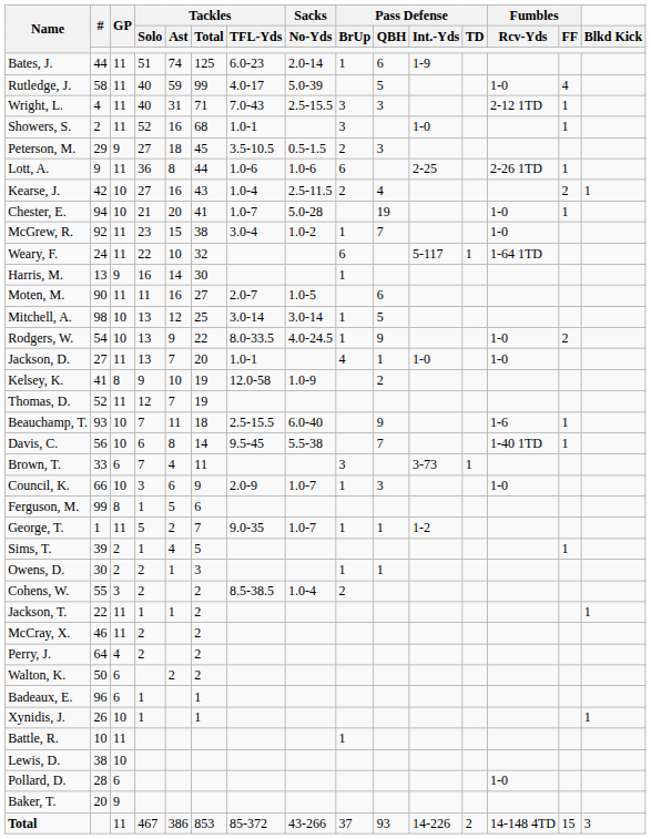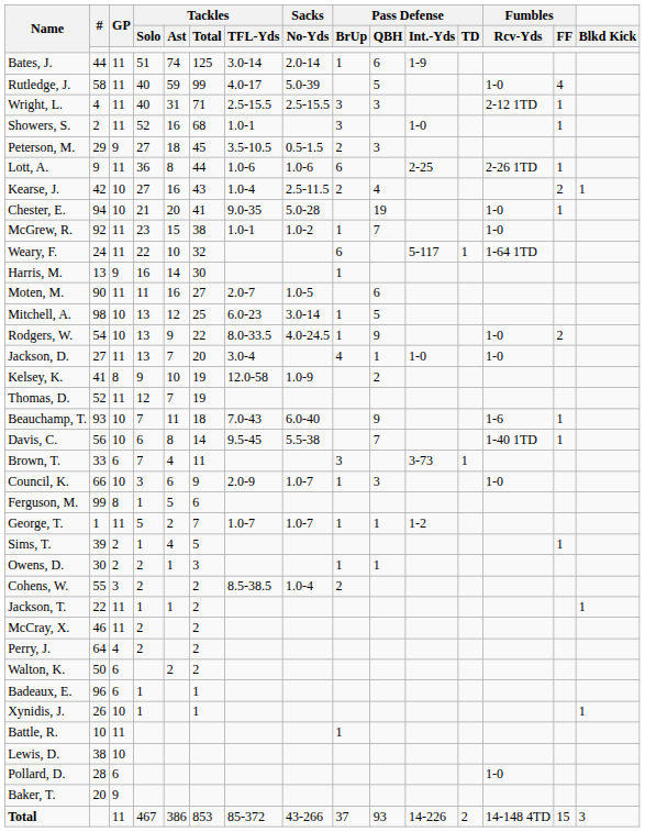 <table class="wikitable" style="white-space:nowrap;">
 <tr>
 <th rowspan="3">Name</th>
 <th rowspan="2">#</th>
 <th rowspan="2">GP</th>
 <th colspan="4">Tackles</th>
 <th>Sacks</th>
 <th colspan="4">Pass Defense</th>
 <th colspan="2">Fumbles</th>
 </tr>
 <tr>
 <th>Solo</th>
 <th>Ast</th>
 <th>Total</th>
 <th>TFL-Yds</th>
 <th>No-Yds</th>
 <th>BrUp</th>
 <th>QBH</th>
 <th>Int.-Yds</th>
 <th>TD</th>
 <th>Rcv-Yds</th>
 <th>FF</th>
 <th>Blkd Kick</th>
 </tr>
 <tr>
 <td></td>
 </tr>
 <tr>
 <td>Bates, J.</td>
 <td>44</td>
 <td>11</td>
 <td>51</td>
 <td>74</td>
 <td>125</td>
-<td>6.0-23</td>
+<td>3.0-14</td>
 <td>2.0-14</td>
 <td>1</td>
 <td>6</td>
 <td>1-9</td>
 <td></td>
 <td></td>
 <td></td>
 <td></td>
 </tr>
 <tr>
 <td>Rutledge, J.</td>
 <td>58</td>
 <td>11</td>
 <td>40</td>
 <td>59</td>
 <td>99</td>
 <td>4.0-17</td>
 <td>5.0-39</td>
 <td></td>
 <td>5</td>
 <td></td>
 <td></td>
 <td>1-0</td>
 <td>4</td>
 <td></td>
 </tr>
 <tr>
 <td>Wright, L.</td>
 <td>4</td>
 <td>11</td>
 <td>40</td>
 <td>31</td>
 <td>71</td>
-<td>7.0-43</td>
+<td>2.5-15.5</td>
 <td>2.5-15.5</td>
 <td>3</td>
 <td>3</td>
 <td></td>
 <td></td>
 <td>2-12 1TD</td>
 <td>1</td>
 <td></td>
 </tr>
 <tr>
 <td>Showers, S.</td>
 <td>2</td>
 <td>11</td>
 <td>52</td>
 <td>16</td>
 <td>68</td>
 <td>1.0-1</td>
 <td></td>
 <td>3</td>
 <td></td>
 <td>1-0</td>
 <td></td>
 <td></td>
 <td>1</td>
 <td></td>
 </tr>
 <tr>
 <td>Peterson, M.</td>
 <td>29</td>
 <td>9</td>
 <td>27</td>
 <td>18</td>
 <td>45</td>
 <td>3.5-10.5</td>
 <td>0.5-1.5</td>
 <td>2</td>
 <td>3</td>
 <td></td>
 <td></td>
 <td></td>
 <td></td>
 <td></td>
 </tr>
 <tr>
 <td>Lott, A.</td>
 <td>9</td>
 <td>11</td>
 <td>36</td>
 <td>8</td>
 <td>44</td>
 <td>1.0-6</td>
 <td>1.0-6</td>
 <td>6</td>
 <td></td>
 <td>2-25</td>
 <td></td>
 <td>2-26 1TD</td>
 <td>1</td>
 <td></td>
 </tr>
 <tr>
 <td>Kearse, J.</td>
 <td>42</td>
 <td>10</td>
 <td>27</td>
 <td>16</td>
 <td>43</td>
 <td>1.0-4</td>
 <td>2.5-11.5</td>
 <td>2</td>
 <td>4</td>
 <td></td>
 <td></td>
 <td></td>
 <td>2</td>
 <td>1</td>
 </tr>
 <tr>
 <td>Chester, E.</td>
 <td>94</td>
 <td>10</td>
 <td>21</td>
 <td>20</td>
 <td>41</td>
-<td>1.0-7</td>
+<td>9.0-35</td>
 <td>5.0-28</td>
 <td></td>
 <td>19</td>
 <td></td>
 <td></td>
 <td>1-0</td>
 <td>1</td>
 <td></td>
 </tr>
 <tr>
 <td>McGrew, R.</td>
 <td>92</td>
 <td>11</td>
 <td>23</td>
 <td>15</td>
 <td>38</td>
-<td>3.0-4</td>
+<td>1.0-1</td>
 <td>1.0-2</td>
 <td>1</td>
 <td>7</td>
 <td></td>
 <td></td>
 <td>1-0</td>
 <td></td>
 <td></td>
 </tr>
 <tr>
 <td>Weary, F.</td>
 <td>24</td>
 <td>11</td>
 <td>22</td>
 <td>10</td>
 <td>32</td>
 <td></td>
 <td></td>
 <td>6</td>
 <td></td>
 <td>5-117</td>
 <td>1</td>
 <td>1-64 1TD</td>
 <td></td>
 <td></td>
 </tr>
 <tr>
 <td>Harris, M.</td>
 <td>13</td>
 <td>9</td>
 <td>16</td>
 <td>14</td>
 <td>30</td>
 <td></td>
 <td></td>
 <td>1</td>
 <td></td>
 <td></td>
 <td></td>
 <td></td>
 <td></td>
 </tr>
 <tr>
 <td>Moten, M.</td>
 <td>90</td>
 <td>11</td>
 <td>11</td>
 <td>16</td>
 <td>27</td>
 <td>2.0-7</td>
 <td>1.0-5</td>
 <td></td>
 <td>6</td>
 <td></td>
 <td></td>
 <td></td>
 <td></td>
 <td></td>
 </tr>
 <tr>
 <td>Mitchell, A.</td>
 <td>98</td>
 <td>10</td>
 <td>13</td>
 <td>12</td>
 <td>25</td>
-<td>3.0-14</td>
+<td>6.0-23</td>
 <td>3.0-14</td>
 <td>1</td>
 <td>5</td>
 <td></td>
 <td></td>
 <td></td>
 <td></td>
 <td></td>
 </tr>
 <tr>
 <td>Rodgers, W.</td>
 <td>54</td>
 <td>10</td>
 <td>13</td>
 <td>9</td>
 <td>22</td>
 <td>8.0-33.5</td>
 <td>4.0-24.5</td>
 <td>1</td>
 <td>9</td>
 <td></td>
 <td></td>
 <td>1-0</td>
 <td>2</td>
 <td></td>
 </tr>
 <tr>
 <td>Jackson, D.</td>
 <td>27</td>
 <td>11</td>
 <td>13</td>
 <td>7</td>
 <td>20</td>
-<td>1.0-1</td>
+<td>3.0-4</td>
 <td></td>
 <td>4</td>
 <td>1</td>
 <td>1-0</td>
 <td></td>
 <td>1-0</td>
 <td></td>
 <td></td>
 </tr>
 <tr>
 <td>Kelsey, K.</td>
 <td>41</td>
 <td>8</td>
 <td>9</td>
 <td>10</td>
 <td>19</td>
 <td>12.0-58</td>
 <td>1.0-9</td>
 <td></td>
 <td>2</td>
 <td></td>
 <td></td>
 <td></td>
 <td></td>
 <td></td>
 </tr>
 <tr>
 <td>Thomas, D.</td>
 <td>52</td>
 <td>11</td>
 <td>12</td>
 <td>7</td>
 <td>19</td>
 <td></td>
 <td></td>
 <td></td>
 <td></td>
 <td></td>
 <td></td>
 <td></td>
 <td></td>
 <td></td>
 </tr>
 <tr>
 <td>Beauchamp, T.</td>
 <td>93</td>
 <td>10</td>
 <td>7</td>
 <td>11</td>
 <td>18</td>
-<td>2.5-15.5</td>
+<td>7.0-43</td>
 <td>6.0-40</td>
 <td></td>
 <td>9</td>
 <td></td>
 <td></td>
 <td>1-6</td>
 <td>1</td>
 <td></td>
 </tr>
 <tr>
 <td>Davis, C.</td>
 <td>56</td>
 <td>10</td>
 <td>6</td>
 <td>8</td>
 <td>14</td>
 <td>9.5-45</td>
 <td>5.5-38</td>
 <td></td>
 <td>7</td>
 <td></td>
 <td></td>
 <td>1-40 1TD</td>
 <td>1</td>
 <td></td>
 </tr>
 <tr>
 <td>Brown, T.</td>
 <td>33</td>
 <td>6</td>
 <td>7</td>
 <td>4</td>
 <td>11</td>
 <td></td>
 <td></td>
 <td>3</td>
 <td></td>
 <td>3-73</td>
 <td>1</td>
 <td></td>
 <td></td>
 <td></td>
 </tr>
 <tr>
 <td>Council, K.</td>
 <td>66</td>
 <td>10</td>
 <td>3</td>
 <td>6</td>
 <td>9</td>
 <td>2.0-9</td>
 <td>1.0-7</td>
 <td>1</td>
 <td>3</td>
 <td></td>
 <td></td>
 <td>1-0</td>
 <td></td>
 <td></td>
 </tr>
 <tr>
 <td>Ferguson, M.</td>
 <td>99</td>
 <td>8</td>
 <td>1</td>
 <td>5</td>
 <td>6</td>
 <td></td>
 <td></td>
 <td></td>
 <td></td>
 <td></td>
 <td></td>
 <td></td>
 <td></td>
 <td></td>
 </tr>
 <tr>
 <td>George, T.</td>
 <td>1</td>
 <td>11</td>
 <td>5</td>
 <td>2</td>
 <td>7</td>
-<td>9.0-35</td>
+<td>1.0-7</td>
 <td>1.0-7</td>
 <td>1</td>
 <td>1</td>
 <td>1-2</td>
 <td></td>
 <td></td>
 <td></td>
 <td></td>
 </tr>
 <tr>
 <td>Sims, T.</td>
 <td>39</td>
 <td>2</td>
 <td>1</td>
 <td>4</td>
 <td>5</td>
 <td></td>
 <td></td>
 <td></td>
 <td></td>
 <td></td>
 <td></td>
 <td></td>
 <td>1</td>
 <td></td>
 </tr>
 <tr>
 <td>Owens, D.</td>
 <td>30</td>
 <td>2</td>
 <td>2</td>
 <td>1</td>
 <td>3</td>
 <td></td>
 <td></td>
 <td>1</td>
 <td>1</td>
 <td></td>
 <td></td>
 <td></td>
 <td></td>
 <td></td>
 </tr>
 <tr>
 <td>Cohens, W.</td>
 <td>55</td>
 <td>3</td>
 <td>2</td>
 <td></td>
 <td>2</td>
 <td>8.5-38.5</td>
 <td>1.0-4</td>
 <td>2</td>
 <td></td>
 <td></td>
 <td></td>
 <td></td>
 <td></td>
 <td></td>
 </tr>
 <tr>
 <td>Jackson, T.</td>
 <td>22</td>
 <td>11</td>
 <td>1</td>
 <td>1</td>
 <td>2</td>
 <td></td>
 <td></td>
 <td></td>
 <td></td>
 <td></td>
 <td></td>
 <td></td>
 <td></td>
 <td>1</td>
 </tr>
 <tr>
 <td>McCray, X.</td>
 <td>46</td>
 <td>11</td>
 <td>2</td>
 <td></td>
 <td>2</td>
 <td></td>
 <td></td>
 <td></td>
 <td></td>
 <td></td>
 <td></td>
 <td></td>
 <td></td>
 <td></td>
 </tr>
 <tr>
 <td>Perry, J.</td>
 <td>64</td>
 <td>4</td>
 <td>2</td>
 <td></td>
 <td>2</td>
 <td></td>
 <td></td>
 <td></td>
 <td></td>
 <td></td>
 <td></td>
 <td></td>
 <td></td>
 <td></td>
 </tr>
 <tr>
 <td>Walton, K.</td>
 <td>50</td>
 <td>6</td>
 <td></td>
 <td>2</td>
 <td>2</td>
 <td></td>
 <td></td>
 <td></td>
 <td></td>
 <td></td>
 <td></td>
 <td></td>
 <td></td>
 <td></td>
 </tr>
 <tr>
 <td>Badeaux, E.</td>
 <td>96</td>
 <td>6</td>
 <td>1</td>
 <td></td>
 <td>1</td>
 <td></td>
 <td></td>
 <td></td>
 <td></td>
 <td></td>
 <td></td>
 <td></td>
 <td></td>
 <td></td>
 </tr>
 <tr>
 <td>Xynidis, J.</td>
 <td>26</td>
 <td>10</td>
 <td>1</td>
 <td></td>
 <td>1</td>
 <td></td>
 <td></td>
 <td></td>
 <td></td>
 <td></td>
 <td></td>
 <td></td>
 <td></td>
 <td>1</td>
 </tr>
 <tr>
 <td>Battle, R.</td>
 <td>10</td>
 <td>11</td>
 <td></td>
 <td></td>
 <td></td>
 <td></td>
 <td></td>
 <td>1</td>
 <td></td>
 <td></td>
 <td></td>
 <td></td>
 <td></td>
 <td></td>
 </tr>
 <tr>
 <td>Lewis, D.</td>
 <td>38</td>
 <td>10</td>
 <td></td>
 <td></td>
 <td></td>
 <td></td>
 <td></td>
 <td></td>
 <td></td>
 <td></td>
 <td></td>
 <td></td>
 <td></td>
 <td></td>
 </tr>
 <tr>
 <td>Pollard, D.</td>
 <td>28</td>
 <td>6</td>
 <td></td>
 <td></td>
 <td></td>
 <td></td>
 <td></td>
 <td></td>
 <td></td>
 <td></td>
 <td></td>
 <td>1-0</td>
 <td></td>
 <td></td>
 </tr>
 <tr>
 <td>Baker, T.</td>
 <td>20</td>
 <td>9</td>
 <td></td>
 <td></td>
 <td></td>
 <td></td>
 <td></td>
 <td></td>
 <td></td>
 <td></td>
 <td></td>
 <td></td>
 <td></td>
 <td></td>
 </tr>
 <tr>
 <td><strong>Total</strong></td>
 <td></td>
 <td>11</td>
 <td>467</td>
 <td>386</td>
 <td>853</td>
 <td>85-372</td>
 <td>43-266</td>
 <td>37</td>
 <td>93</td>
 <td>14-226</td>
 <td>2</td>
 <td>14-148 4TD</td>
 <td>15</td>
 <td>3</td>
 </tr>
 </table>
